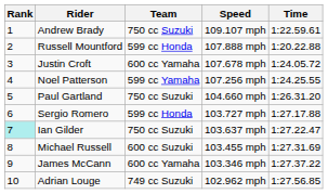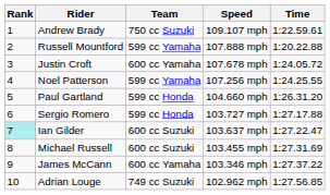 <table class="wikitable" style="font-size: 95%;">
 <tr style="background:#efefef;">
 <th>Rank</th>
 <th>Rider</th>
 <th>Team</th>
 <th>Speed</th>
 <th>Time</th>
 </tr>
 <tr>
 <td>1</td>
 <td> Andrew Brady</td>
 <td>750 cc <a href='#'>Suzuki</a></td>
 <td>109.107 mph</td>
 <td>1:22.59.61</td>
 </tr>
 <tr>
 <td>2</td>
 <td> Russell Mountford</td>
-<td>599 cc <a href='#'>Honda</a></td>
+<td>599 cc <a href='#'>Yamaha</a></td>
 <td>107.888 mph</td>
 <td>1:20.22.88</td>
 </tr>
 <tr>
 <td>3</td>
 <td> Justin Croft</td>
 <td>600 cc Yamaha</td>
 <td>107.678 mph</td>
 <td>1:24.05.72</td>
 </tr>
 <tr>
 <td>4</td>
 <td> Noel Patterson</td>
 <td>599 cc <a href='#'>Yamaha</a></td>
 <td>107.256 mph</td>
 <td>1:24.25.55</td>
 </tr>
 <tr>
 <td>5</td>
 <td> Paul Gartland</td>
-<td>750 cc Suzuki</td>
+<td>599 cc <a href='#'>Honda</a></td>
 <td>104.660 mph</td>
 <td>1:26.31.20</td>
 </tr>
 <tr>
 <td>6</td>
 <td> Sergio Romero</td>
 <td>599 cc <a href='#'>Honda</a></td>
 <td>103.727 mph</td>
 <td>1:27.17.88</td>
 </tr>
 <tr>
 <td style="background: paleturquoise;">7</td>
 <td> Ian Gilder</td>
-<td>750 cc Suzuki</td>
+<td>600 cc  Suzuki</td>
 <td>103.637 mph</td>
 <td>1:27.22.47</td>
 </tr>
 <tr>
 <td>8</td>
 <td> Michael Russell</td>
 <td>600 cc  Suzuki</td>
 <td>103.455 mph</td>
 <td>1:27.31.69</td>
 </tr>
 <tr>
 <td>9</td>
 <td> James McCann</td>
 <td>600 cc Yamaha</td>
 <td>103.346 mph</td>
 <td>1:27.37.22</td>
 </tr>
 <tr>
 <td>10</td>
 <td> Adrian Louge</td>
 <td>749 cc  Suzuki</td>
 <td>102.962 mph</td>
 <td>1:27.56.85</td>
 </tr>
 </table>
